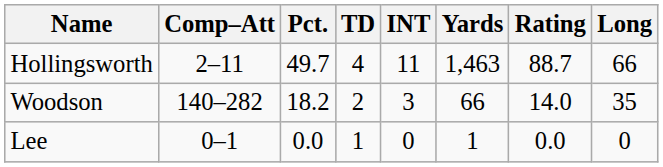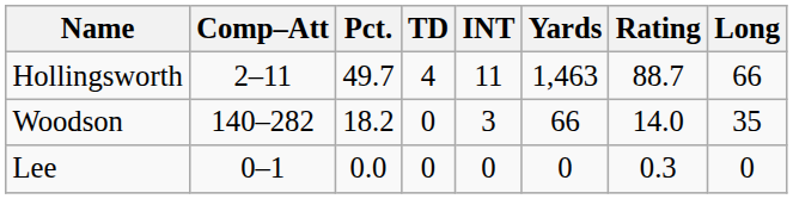 <table class="wikitable" border="1" style="text-align:center;">
 <tr>
 <th>Name</th>
 <th>Comp–Att</th>
 <th>Pct.</th>
 <th>TD</th>
 <th>INT</th>
 <th>Yards</th>
 <th>Rating</th>
 <th>Long</th>
 </tr>
 <tr>
 <td align=left>Hollingsworth</td>
 <td>2–11</td>
 <td>49.7</td>
 <td>4</td>
 <td>11</td>
 <td>1,463</td>
 <td>88.7</td>
 <td>66</td>
 </tr>
 <tr>
 <td align=left>Woodson</td>
 <td>140–282</td>
 <td>18.2</td>
-<td>2</td>
+<td>0</td>
 <td>3</td>
 <td>66</td>
 <td>14.0</td>
 <td>35</td>
 </tr>
 <tr>
 <td align=left>Lee</td>
 <td>0–1</td>
 <td>0.0</td>
-<td>1</td>
 <td>0</td>
-<td>1</td>
-<td>0.0</td>
+<td>0</td>
+<td>0</td>
+<td>0.3</td>
 <td>0</td>
 </tr>
 </table>
